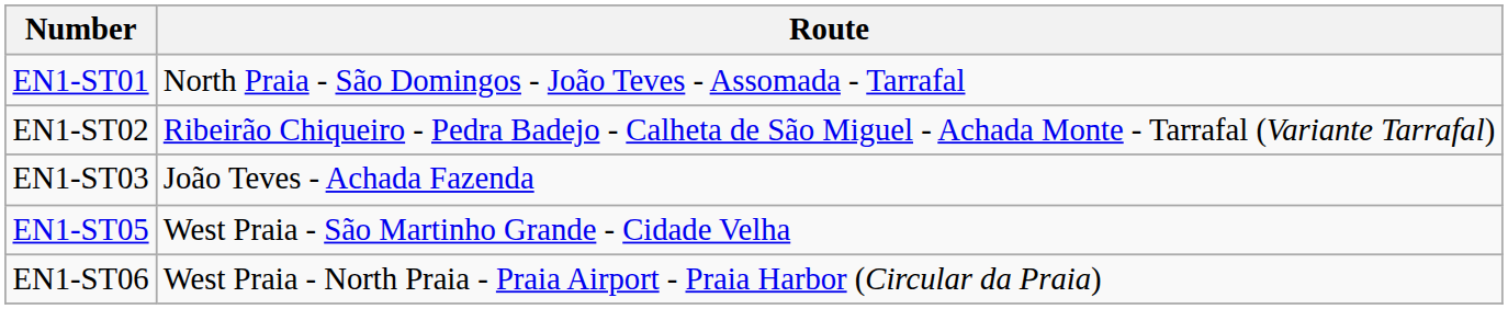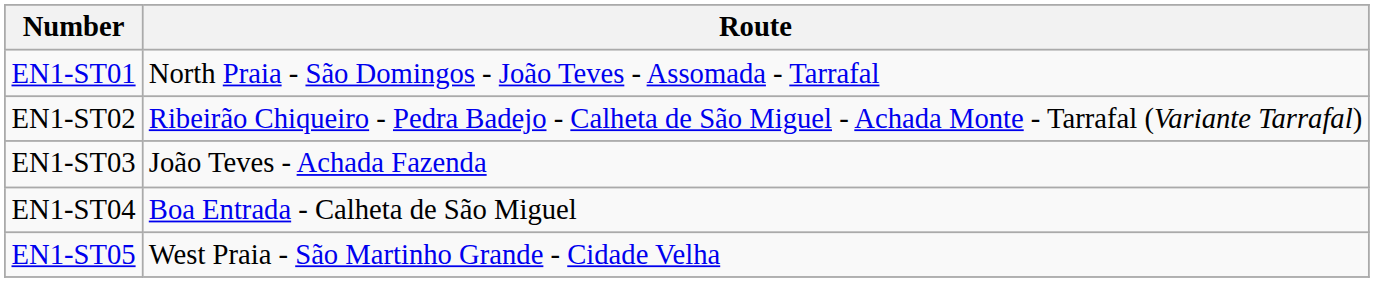 <table class="wikitable">
 <tr>
 <th>Number</th>
 <th>Route</th>
 </tr>
 <tr>
 <td><a href='#'>EN1-ST01</a></td>
 <td>North <a href='#'>Praia</a> - <a href='#'>São Domingos</a> - <a href='#'>João Teves</a> - <a href='#'>Assomada</a> - <a href='#'>Tarrafal</a></td>
 </tr>
 <tr>
 <td>EN1-ST02</td>
 <td><a href='#'>Ribeirão Chiqueiro</a> - <a href='#'>Pedra Badejo</a> - <a href='#'>Calheta de São Miguel</a> - <a href='#'>Achada Monte</a> - Tarrafal (<em>Variante Tarrafal</em>)</td>
 </tr>
 <tr>
 <td>EN1-ST03</td>
 <td>João Teves - <a href='#'>Achada Fazenda</a></td>
 </tr>
 <tr>
+<td>EN1-ST04</td>
+<td><a href='#'>Boa Entrada</a> - Calheta de São Miguel</td>
+</tr>
+<tr>
 <td><a href='#'>EN1-ST05</a></td>
 <td>West Praia - <a href='#'>São Martinho Grande</a> - <a href='#'>Cidade Velha</a></td>
 </tr>
-<tr>
-<td>EN1-ST06</td>
-<td>West Praia - North Praia - <a href='#'>Praia Airport</a> - <a href='#'>Praia Harbor</a> (<em>Circular da Praia</em>)</td>
-</tr>
 </table>
